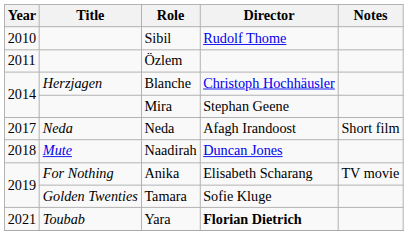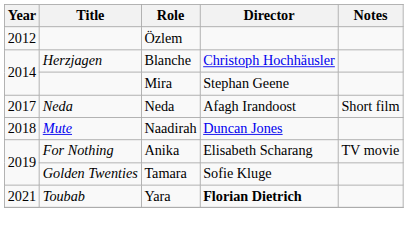 <table class="wikitable plainrowheaders sortable">
 <tr>
 <th scope="col">Year</th>
 <th scope="col">Title</th>
 <th scope="col">Role</th>
 <th scope="col">Director</th>
 <th scope="col">Notes</th>
 </tr>
 <tr>
-<td>2010</td>
-<td><em></em></td>
-<td>Sibil</td>
-<td><a href='#'>Rudolf Thome</a></td>
-<td></td>
-</tr>
-<tr>
-<td>2011</td>
+<td>2012</td>
 <td><em></em></td>
 <td>Özlem</td>
 <td></td>
 <td></td>
 </tr>
 <tr>
 <td rowspan="2">2014</td>
 <td><em>Herzjagen</em></td>
 <td>Blanche</td>
 <td><a href='#'>Christoph Hochhäusler</a></td>
 <td></td>
 </tr>
 <tr>
 <td><em></em></td>
 <td>Mira</td>
 <td>Stephan Geene</td>
 <td></td>
 </tr>
 <tr>
 <td>2017</td>
 <td><em>Neda</em></td>
 <td>Neda</td>
 <td>Afagh Irandoost</td>
 <td>Short film</td>
 </tr>
 <tr>
 <td>2018</td>
 <td><em><a href='#'>Mute</a></em></td>
 <td>Naadirah</td>
 <td><a href='#'>Duncan Jones</a></td>
 <td></td>
 </tr>
 <tr>
 <td rowspan="2">2019</td>
 <td><em>For Nothing</em></td>
 <td>Anika</td>
 <td>Elisabeth Scharang</td>
 <td>TV movie</td>
 </tr>
 <tr>
 <td><em>Golden Twenties</em></td>
 <td>Tamara</td>
 <td>Sofie Kluge</td>
 <td></td>
 </tr>
 <tr>
 <td>2021</td>
 <td><em>Toubab</em></td>
 <td>Yara</td>
 <td><strong>Florian Dietrich</strong></td>
 <td></td>
 </tr>
 <tr>
 </tr>
 </table>
